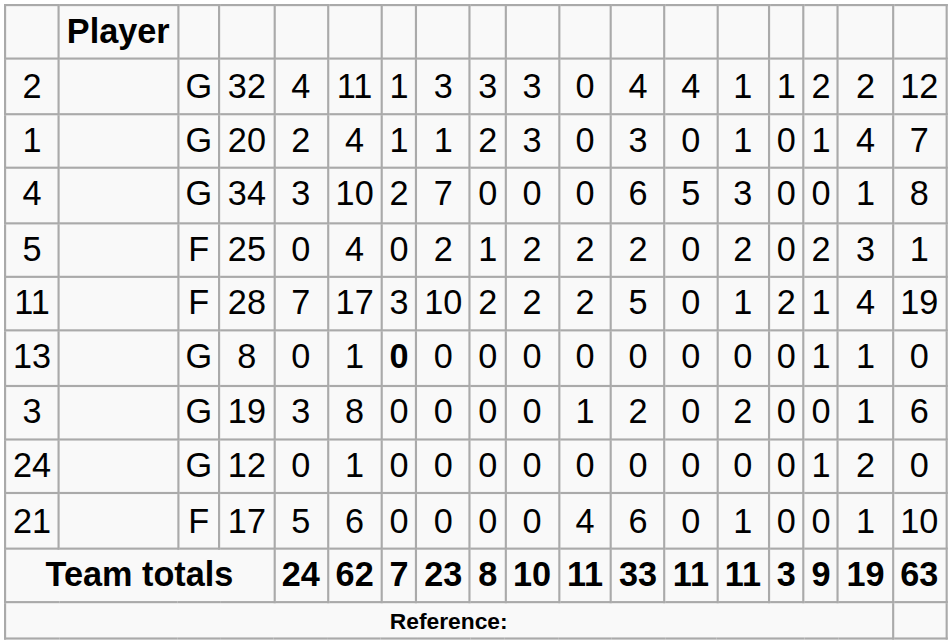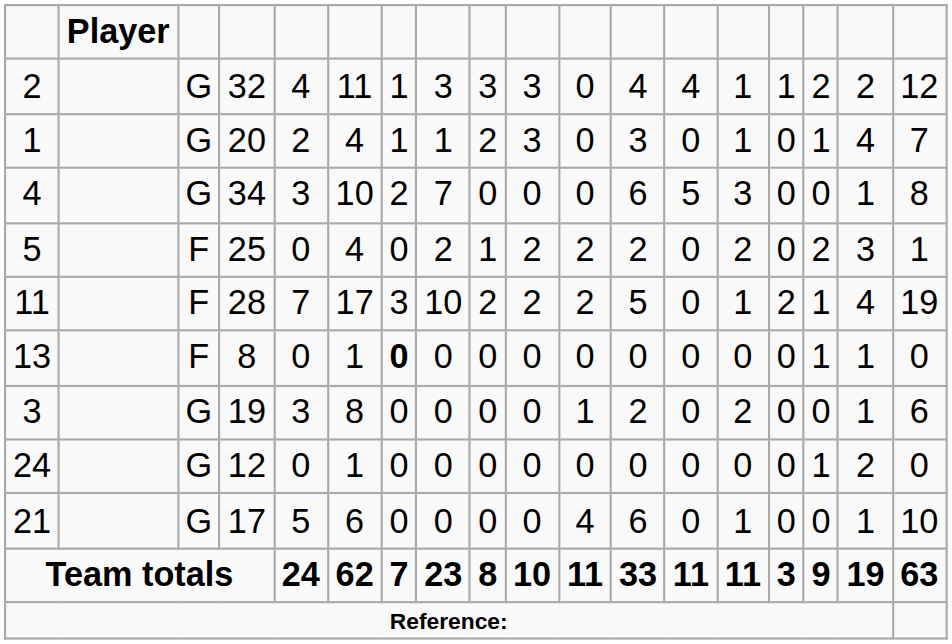 <table class="wikitable sortable" style="text-align:center; font-size:100%">
 <tr>
 <td><strong></strong></td>
 <td><strong>Player</strong></td>
 <td><strong></strong></td>
 <td><strong></strong></td>
 <td><strong></strong></td>
 <td><strong></strong></td>
 <td><strong></strong></td>
 <td><strong></strong></td>
 <td><strong></strong></td>
 <td><strong></strong></td>
 <td><strong></strong></td>
 <td><strong></strong></td>
 <td><strong></strong></td>
 <td><strong></strong></td>
 <td><strong></strong></td>
 <td><strong></strong></td>
 <td><strong></strong></td>
 <td><strong></strong></td>
 </tr>
 <tr>
 <td>2</td>
 <td></td>
 <td>G</td>
 <td>32</td>
 <td>4</td>
 <td>11</td>
 <td>1</td>
 <td>3</td>
 <td>3</td>
 <td>3</td>
 <td>0</td>
 <td>4</td>
 <td>4</td>
 <td>1</td>
 <td>1</td>
 <td>2</td>
 <td>2</td>
 <td>12</td>
 </tr>
 <tr>
 <td>1</td>
 <td></td>
 <td>G</td>
 <td>20</td>
 <td>2</td>
 <td>4</td>
 <td>1</td>
 <td>1</td>
 <td>2</td>
 <td>3</td>
 <td>0</td>
 <td>3</td>
 <td>0</td>
 <td>1</td>
 <td>0</td>
 <td>1</td>
 <td>4</td>
 <td>7</td>
 </tr>
 <tr>
 <td>4</td>
 <td></td>
 <td>G</td>
 <td>34</td>
 <td>3</td>
 <td>10</td>
 <td>2</td>
 <td>7</td>
 <td>0</td>
 <td>0</td>
 <td>0</td>
 <td>6</td>
 <td>5</td>
 <td>3</td>
 <td>0</td>
 <td>0</td>
 <td>1</td>
 <td>8</td>
 </tr>
 <tr>
 <td>5</td>
 <td></td>
 <td>F</td>
 <td>25</td>
 <td>0</td>
 <td>4</td>
 <td>0</td>
 <td>2</td>
 <td>1</td>
 <td>2</td>
 <td>2</td>
 <td>2</td>
 <td>0</td>
 <td>2</td>
 <td>0</td>
 <td>2</td>
 <td>3</td>
 <td>1</td>
 </tr>
 <tr>
 <td>11</td>
 <td></td>
 <td>F</td>
 <td>28</td>
 <td>7</td>
 <td>17</td>
 <td>3</td>
 <td>10</td>
 <td>2</td>
 <td>2</td>
 <td>2</td>
 <td>5</td>
 <td>0</td>
 <td>1</td>
 <td>2</td>
 <td>1</td>
 <td>4</td>
 <td>19</td>
 </tr>
 <tr>
 <td>13</td>
 <td></td>
-<td>G</td>
+<td>F</td>
 <td>8</td>
 <td>0</td>
 <td>1</td>
 <td><strong>0</strong></td>
 <td>0</td>
 <td>0</td>
 <td>0</td>
 <td>0</td>
 <td>0</td>
 <td>0</td>
 <td>0</td>
 <td>0</td>
 <td>1</td>
 <td>1</td>
 <td>0</td>
 </tr>
 <tr>
 <td>3</td>
 <td></td>
 <td>G</td>
 <td>19</td>
 <td>3</td>
 <td>8</td>
 <td>0</td>
 <td>0</td>
 <td>0</td>
 <td>0</td>
 <td>1</td>
 <td>2</td>
 <td>0</td>
 <td>2</td>
 <td>0</td>
 <td>0</td>
 <td>1</td>
 <td>6</td>
 </tr>
 <tr>
 <td>24</td>
 <td></td>
 <td>G</td>
 <td>12</td>
 <td>0</td>
 <td>1</td>
 <td>0</td>
 <td>0</td>
 <td>0</td>
 <td>0</td>
 <td>0</td>
 <td>0</td>
 <td>0</td>
 <td>0</td>
 <td>0</td>
 <td>1</td>
 <td>2</td>
 <td>0</td>
 </tr>
 <tr>
 <td>21</td>
 <td></td>
-<td>F</td>
+<td>G</td>
 <td>17</td>
 <td>5</td>
 <td>6</td>
 <td>0</td>
 <td>0</td>
 <td>0</td>
 <td>0</td>
 <td>4</td>
 <td>6</td>
 <td>0</td>
 <td>1</td>
 <td>0</td>
 <td>0</td>
 <td>1</td>
 <td>10</td>
 </tr>
 <tr class="sortbottom">
 <td colspan="4" style="text-align:center;"><strong>Team totals</strong></td>
 <td><strong>24</strong></td>
 <td><strong>62</strong></td>
 <td><strong>7</strong></td>
 <td><strong>23</strong></td>
 <td><strong>8</strong></td>
 <td><strong>10</strong></td>
 <td><strong>11</strong></td>
 <td><strong>33</strong></td>
 <td><strong>11</strong></td>
 <td><strong>11</strong></td>
 <td><strong>3</strong></td>
 <td><strong>9</strong></td>
 <td><strong>19</strong></td>
 <td><strong>63</strong></td>
 </tr>
 <tr>
 <td colspan="17" style="font-size: 8pt" align="center"><strong>Reference:</strong></td>
 <td></td>
 </tr>
 </table>
